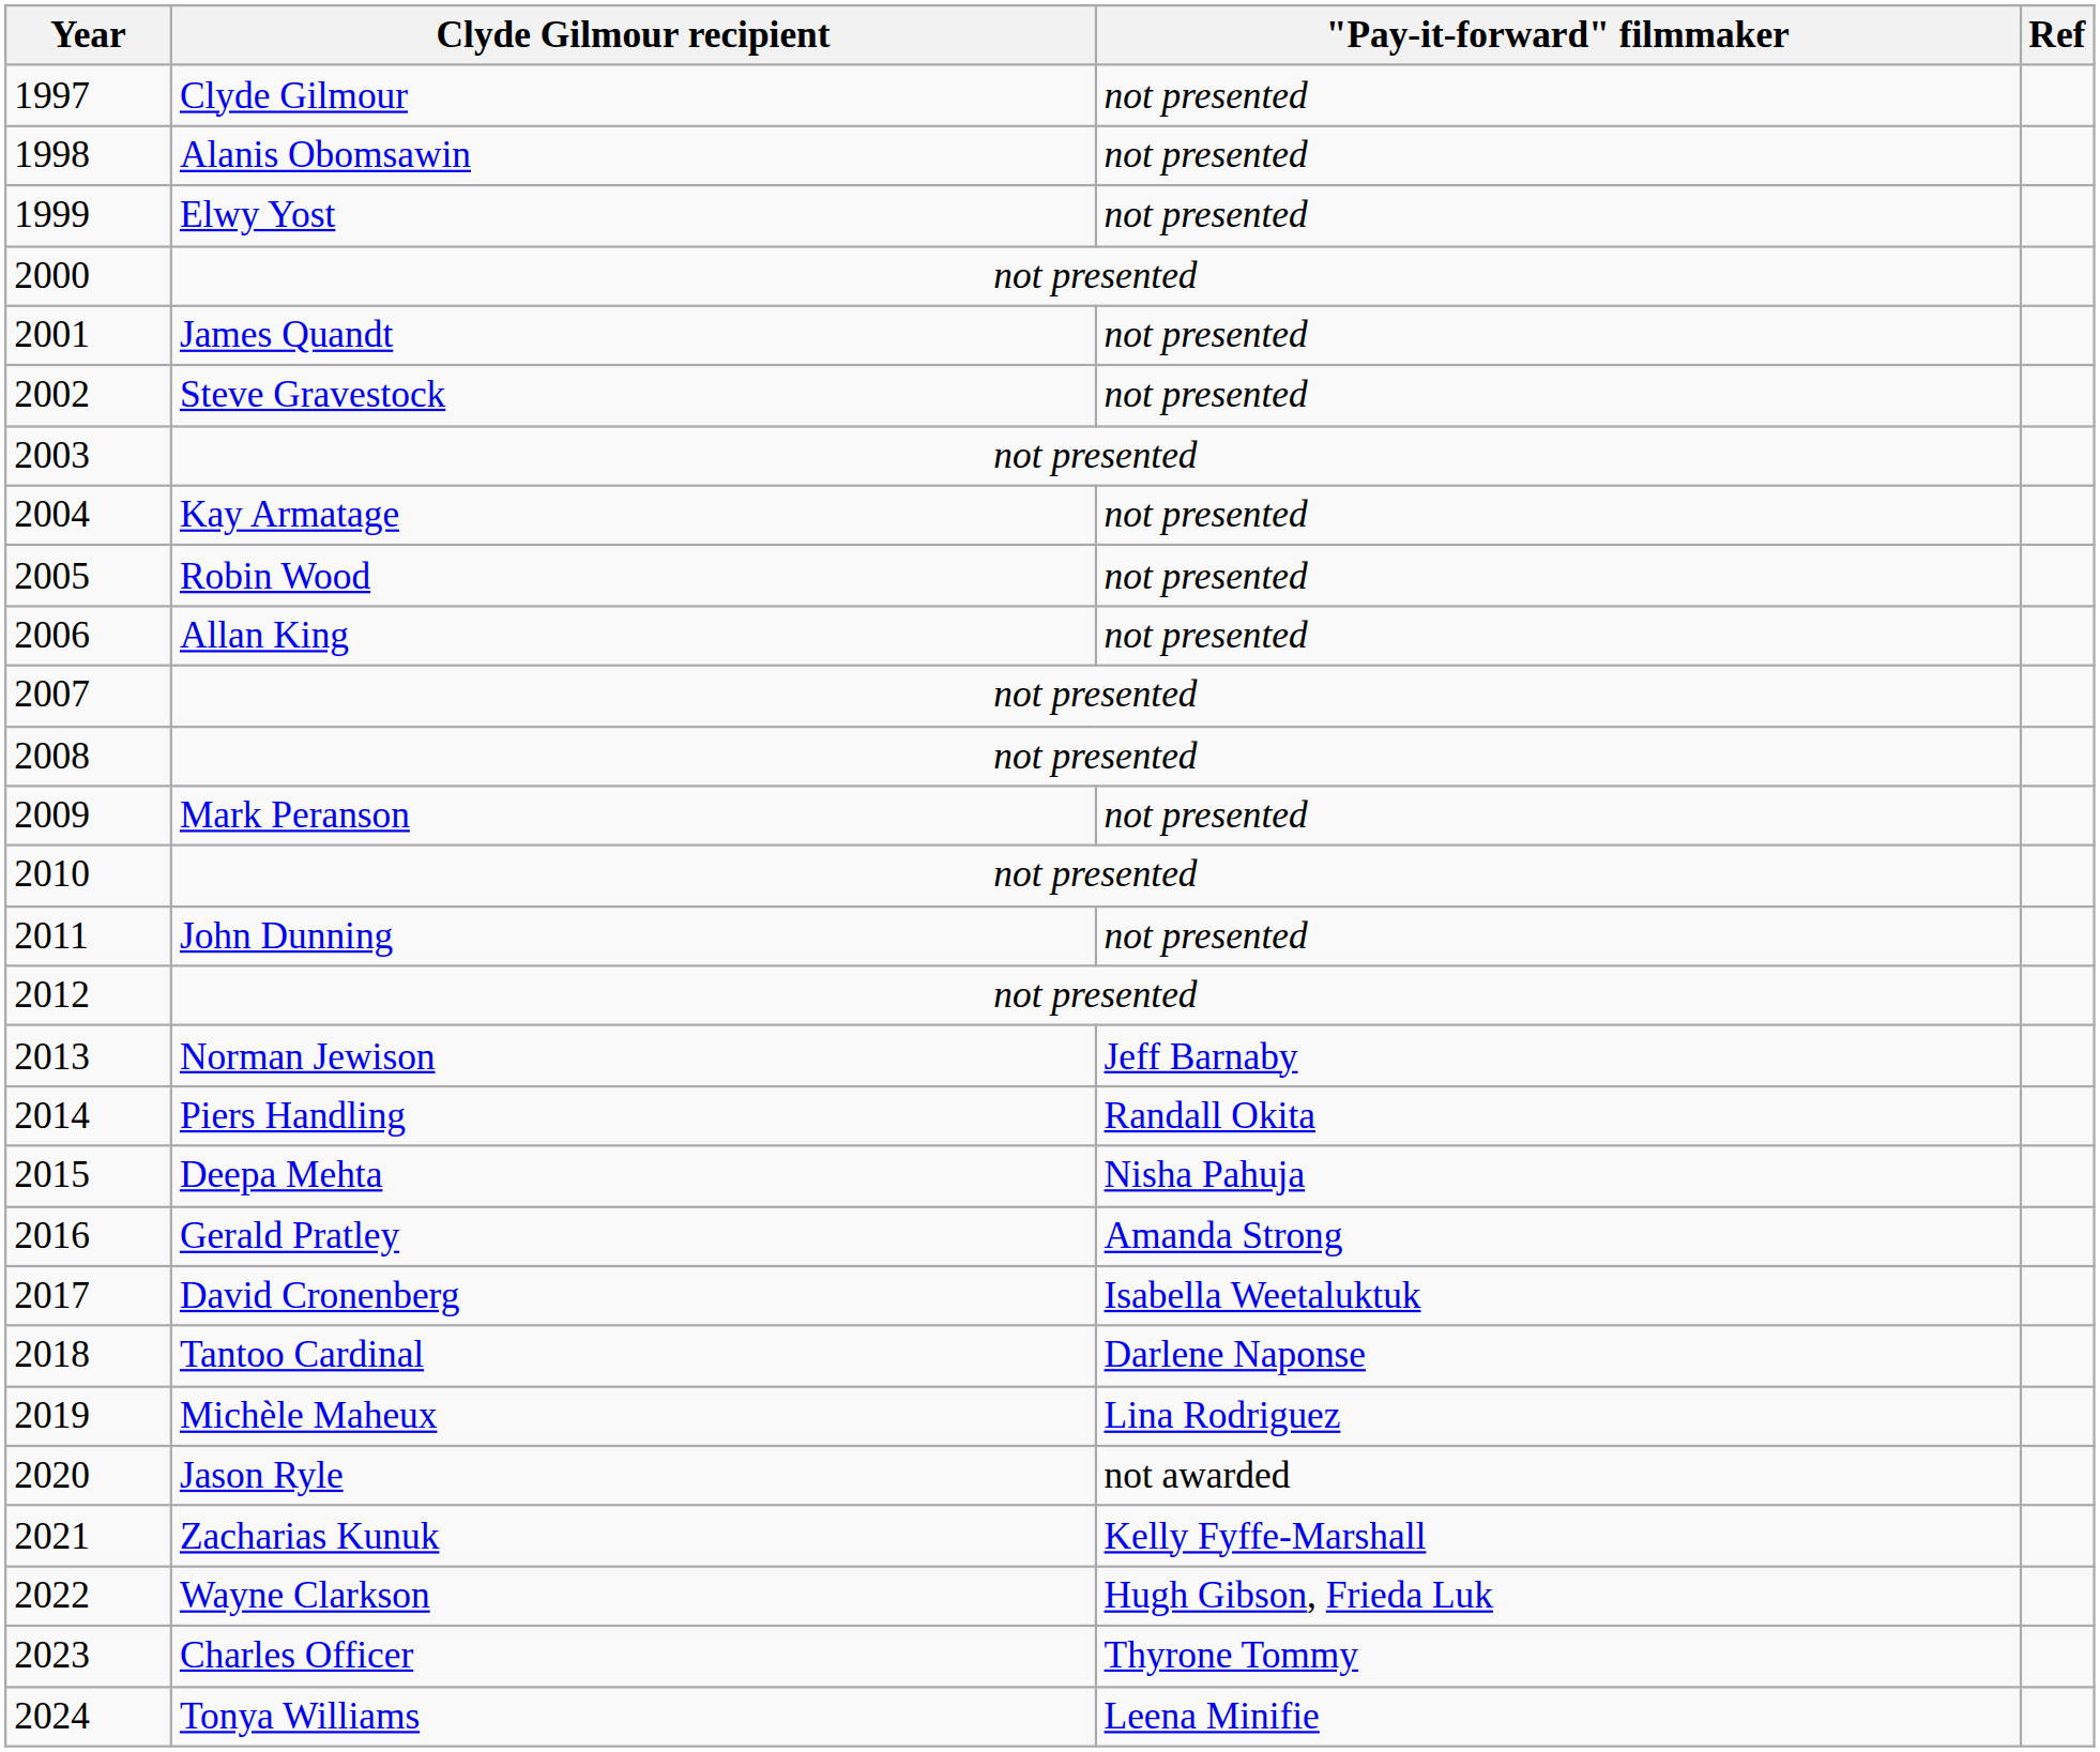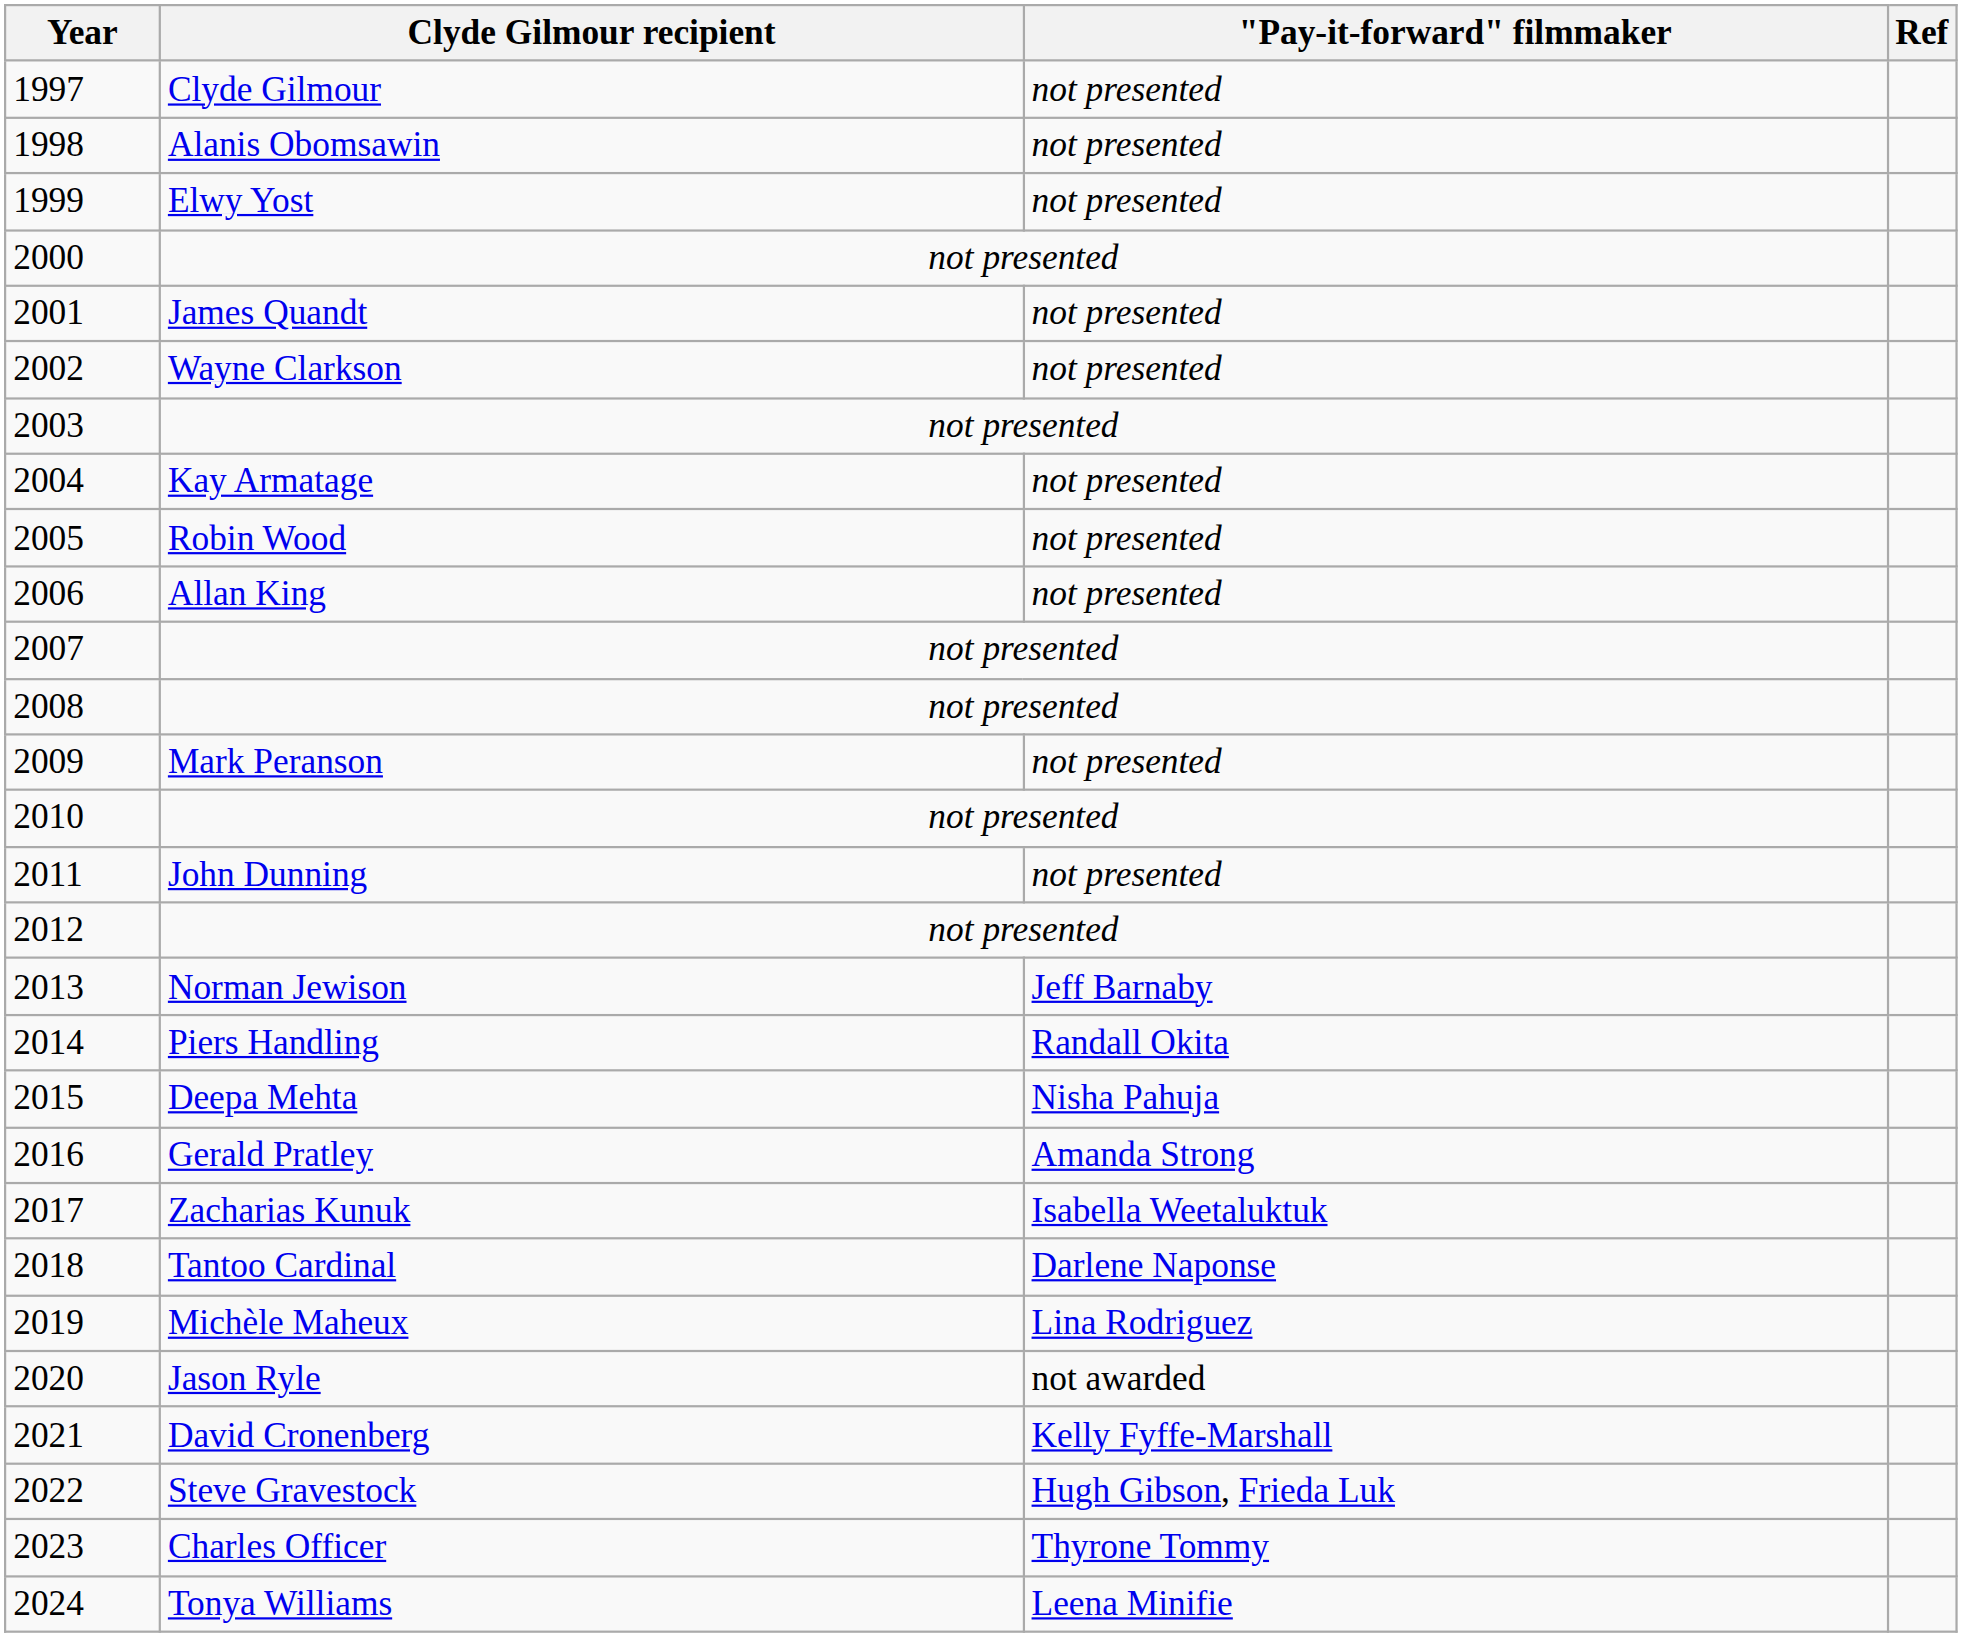 <table class = "wikitable sortable" width=100%>
 <tr>
 <th style="width:8%;">Year</th>
 <th style="width:45%;">Clyde Gilmour recipient</th>
 <th style="width:45%;">"Pay-it-forward" filmmaker</th>
 <th style="width:2%;">Ref</th>
 </tr>
 <tr>
 <td>1997</td>
 <td><a href='#'>Clyde Gilmour</a></td>
 <td><em>not presented</em></td>
 <td></td>
 </tr>
 <tr>
 <td>1998</td>
 <td><a href='#'>Alanis Obomsawin</a></td>
 <td><em>not presented</em></td>
 <td></td>
 </tr>
 <tr>
 <td>1999</td>
 <td><a href='#'>Elwy Yost</a></td>
 <td><em>not presented</em></td>
 <td></td>
 </tr>
 <tr>
 <td>2000</td>
 <td colspan=2 align=center><em>not presented</em></td>
 <td></td>
 </tr>
 <tr>
 <td>2001</td>
 <td><a href='#'>James Quandt</a></td>
 <td><em>not presented</em></td>
 <td></td>
 </tr>
 <tr>
 <td>2002</td>
-<td><a href='#'>Steve Gravestock</a></td>
+<td><a href='#'>Wayne Clarkson</a></td>
 <td><em>not presented</em></td>
 <td></td>
 </tr>
 <tr>
 <td>2003</td>
 <td colspan=2 align=center><em>not presented</em></td>
 <td></td>
 </tr>
 <tr>
 <td>2004</td>
 <td><a href='#'>Kay Armatage</a></td>
 <td><em>not presented</em></td>
 <td></td>
 </tr>
 <tr>
 <td>2005</td>
 <td><a href='#'>Robin Wood</a></td>
 <td><em>not presented</em></td>
 <td></td>
 </tr>
 <tr>
 <td>2006</td>
 <td><a href='#'>Allan King</a></td>
 <td><em>not presented</em></td>
 <td></td>
 </tr>
 <tr>
 <td>2007</td>
 <td colspan=2 align=center><em>not presented</em></td>
 <td></td>
 </tr>
 <tr>
 <td>2008</td>
 <td colspan=2 align=center><em>not presented</em></td>
 <td></td>
 </tr>
 <tr>
 <td>2009</td>
 <td><a href='#'>Mark Peranson</a></td>
 <td><em>not presented</em></td>
 <td></td>
 </tr>
 <tr>
 <td>2010</td>
 <td colspan=2 align=center><em>not presented</em></td>
 <td></td>
 </tr>
 <tr>
 <td>2011</td>
 <td><a href='#'>John Dunning</a></td>
 <td><em>not presented</em></td>
 <td></td>
 </tr>
 <tr>
 <td>2012</td>
 <td colspan=2 align=center><em>not presented</em></td>
 <td></td>
 </tr>
 <tr>
 <td>2013</td>
 <td><a href='#'>Norman Jewison</a></td>
 <td><a href='#'>Jeff Barnaby</a></td>
 <td></td>
 </tr>
 <tr>
 <td>2014</td>
 <td><a href='#'>Piers Handling</a></td>
 <td><a href='#'>Randall Okita</a></td>
 <td></td>
 </tr>
 <tr>
 <td>2015</td>
 <td><a href='#'>Deepa Mehta</a></td>
 <td><a href='#'>Nisha Pahuja</a></td>
 <td></td>
 </tr>
 <tr>
 <td>2016</td>
 <td><a href='#'>Gerald Pratley</a></td>
 <td><a href='#'>Amanda Strong</a></td>
 <td></td>
 </tr>
 <tr>
 <td>2017</td>
-<td><a href='#'>David Cronenberg</a></td>
+<td><a href='#'>Zacharias Kunuk</a></td>
 <td><a href='#'>Isabella Weetaluktuk</a></td>
 <td></td>
 </tr>
 <tr>
 <td>2018</td>
 <td><a href='#'>Tantoo Cardinal</a></td>
 <td><a href='#'>Darlene Naponse</a></td>
 <td></td>
 </tr>
 <tr>
 <td>2019</td>
 <td><a href='#'>Michèle Maheux</a></td>
 <td><a href='#'>Lina Rodriguez</a></td>
 <td></td>
 </tr>
 <tr>
 <td>2020</td>
 <td><a href='#'>Jason Ryle</a></td>
 <td>not awarded</td>
 <td></td>
 </tr>
 <tr>
 <td>2021</td>
-<td><a href='#'>Zacharias Kunuk</a></td>
+<td><a href='#'>David Cronenberg</a></td>
 <td><a href='#'>Kelly Fyffe-Marshall</a></td>
 <td></td>
 </tr>
 <tr>
 <td>2022</td>
-<td><a href='#'>Wayne Clarkson</a></td>
+<td><a href='#'>Steve Gravestock</a></td>
 <td><a href='#'>Hugh Gibson</a>, <a href='#'>Frieda Luk</a></td>
 <td></td>
 </tr>
 <tr>
 <td>2023</td>
 <td><a href='#'>Charles Officer</a></td>
 <td><a href='#'>Thyrone Tommy</a></td>
 <td></td>
 </tr>
 <tr>
 <td>2024</td>
 <td><a href='#'>Tonya Williams</a></td>
 <td><a href='#'>Leena Minifie</a></td>
 <td></td>
 </tr>
 </table>
